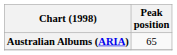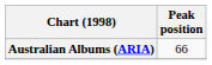 <table class="wikitable sortable plainrowheaders" style="text-align:center">
 <tr>
 <th scope="col">Chart (1998)</th>
 <th scope="col">Peak<br>position</th>
 </tr>
 <tr>
 <th scope="row">Australian Albums (<a href='#'>ARIA</a>)</th>
-<td>65</td>
+<td>66</td>
 </tr>
 <tr>
 </tr>
 <tr>
 </tr>
 <tr>
 </tr>
 <tr>
 </tr>
 </table>
